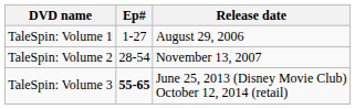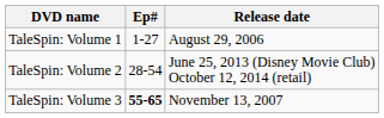 <table class="wikitable">
 <tr>
 <th>DVD name</th>
 <th>Ep#</th>
 <th>Release date</th>
 </tr>
 <tr>
 <td>TaleSpin: Volume 1</td>
 <td style="text-align:center;">1-27</td>
 <td>August 29, 2006</td>
 </tr>
 <tr>
 <td>TaleSpin: Volume 2</td>
 <td style="text-align:center;">28-54</td>
-<td>November 13, 2007</td>
+<td>June 25, 2013 (Disney Movie Club)<br>October 12, 2014 (retail)</td>
 </tr>
 <tr>
 <td>TaleSpin: Volume 3</td>
 <td style="text-align:center;"><strong>55-65</strong></td>
-<td>June 25, 2013 (Disney Movie Club)<br>October 12, 2014 (retail)</td>
+<td>November 13, 2007</td>
 </tr>
 </table>
